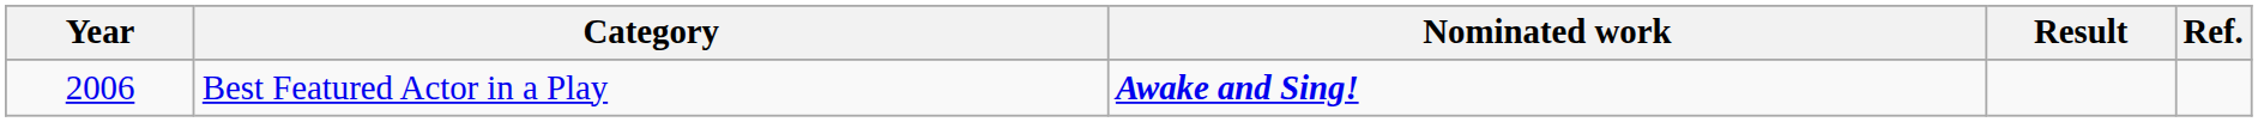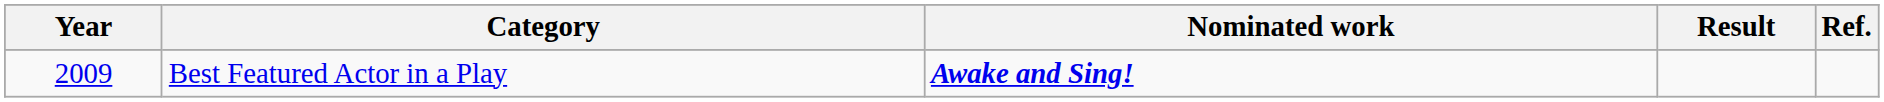 <table class=wikitable>
 <tr>
 <th scope="col" style="width:5em;">Year</th>
 <th scope="col" style="width:26em;">Category</th>
 <th scope="col" style="width:25em;">Nominated work</th>
 <th scope="col" style="width:5em;">Result</th>
 <th>Ref.</th>
 </tr>
 <tr>
-<td style="text-align:center;"><a href='#'>2006</a></td>
+<td style="text-align:center;"><a href='#'>2009</a></td>
 <td><a href='#'>Best Featured Actor in a Play</a></td>
 <td><strong><em><a href='#'>Awake and Sing!</a></em></strong></td>
 <td></td>
 <td style="text-align: center;"></td>
 </tr>
 </table>
